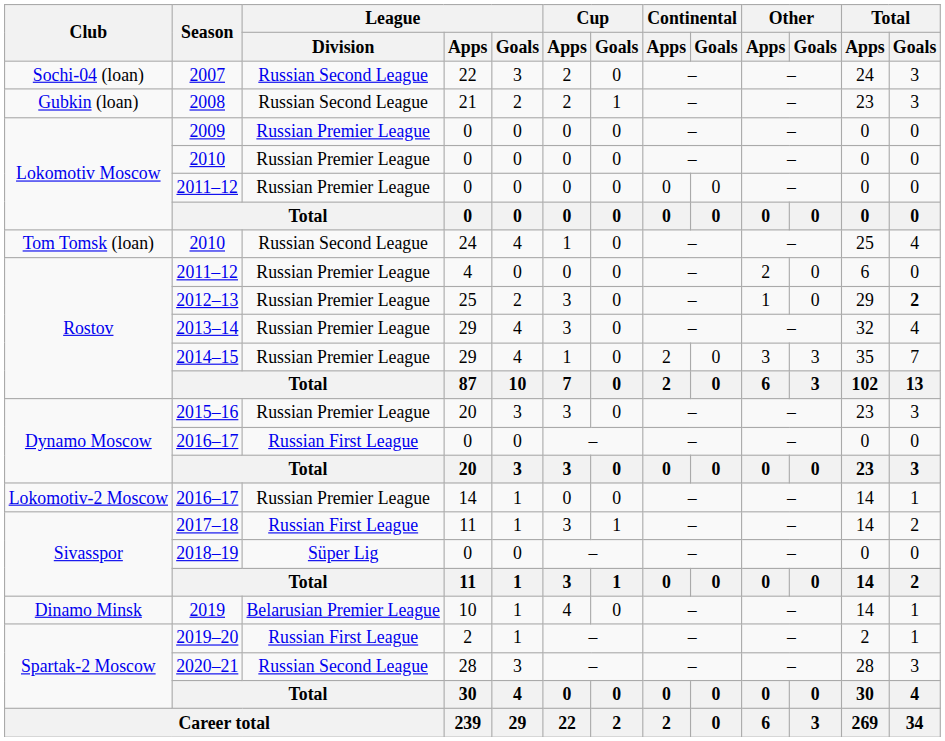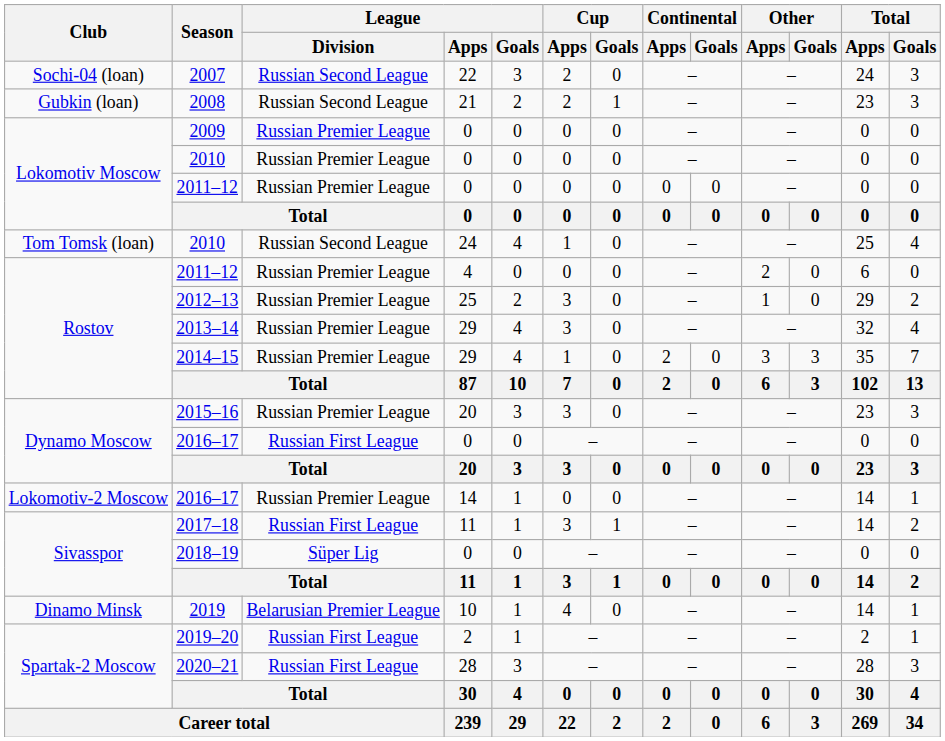 <table class="wikitable" style="text-align: center;">
 <tr>
 <th rowspan=2>Club</th>
 <th rowspan=2>Season</th>
 <th colspan=3>League</th>
 <th colspan=2>Cup</th>
 <th colspan=2>Continental</th>
 <th colspan=2>Other</th>
 <th colspan=2>Total</th>
 </tr>
 <tr>
 <th>Division</th>
 <th>Apps</th>
 <th>Goals</th>
 <th>Apps</th>
 <th>Goals</th>
 <th>Apps</th>
 <th>Goals</th>
 <th>Apps</th>
 <th>Goals</th>
 <th>Apps</th>
 <th>Goals</th>
 </tr>
 <tr>
 <td><a href='#'>Sochi-04</a> (loan)</td>
 <td><a href='#'>2007</a></td>
 <td><a href='#'>Russian Second League</a></td>
 <td>22</td>
 <td>3</td>
 <td>2</td>
 <td>0</td>
 <td colspan=2>–</td>
 <td colspan=2>–</td>
 <td>24</td>
 <td>3</td>
 </tr>
 <tr>
 <td><a href='#'>Gubkin</a> (loan)</td>
 <td><a href='#'>2008</a></td>
 <td>Russian Second League</td>
 <td>21</td>
 <td>2</td>
 <td>2</td>
 <td>1</td>
 <td colspan=2>–</td>
 <td colspan=2>–</td>
 <td>23</td>
 <td>3</td>
 </tr>
 <tr>
 <td rowspan="4"><a href='#'>Lokomotiv Moscow</a></td>
 <td><a href='#'>2009</a></td>
 <td><a href='#'>Russian Premier League</a></td>
 <td>0</td>
 <td>0</td>
 <td>0</td>
 <td>0</td>
 <td colspan=2>–</td>
 <td colspan=2>–</td>
 <td>0</td>
 <td>0</td>
 </tr>
 <tr>
 <td><a href='#'>2010</a></td>
 <td>Russian Premier League</td>
 <td>0</td>
 <td>0</td>
 <td>0</td>
 <td>0</td>
 <td colspan=2>–</td>
 <td colspan=2>–</td>
 <td>0</td>
 <td>0</td>
 </tr>
 <tr>
 <td><a href='#'>2011–12</a></td>
 <td>Russian Premier League</td>
 <td>0</td>
 <td>0</td>
 <td>0</td>
 <td>0</td>
 <td>0</td>
 <td>0</td>
 <td colspan=2>–</td>
 <td>0</td>
 <td>0</td>
 </tr>
 <tr>
 <th colspan=2>Total</th>
 <th>0</th>
 <th>0</th>
 <th>0</th>
 <th>0</th>
 <th>0</th>
 <th>0</th>
 <th>0</th>
 <th>0</th>
 <th>0</th>
 <th>0</th>
 </tr>
 <tr>
 <td><a href='#'>Tom Tomsk</a> (loan)</td>
 <td><a href='#'>2010</a></td>
 <td>Russian Second League</td>
 <td>24</td>
 <td>4</td>
 <td>1</td>
 <td>0</td>
 <td colspan=2>–</td>
 <td colspan=2>–</td>
 <td>25</td>
 <td>4</td>
 </tr>
 <tr>
 <td rowspan="5"><a href='#'>Rostov</a></td>
 <td><a href='#'>2011–12</a></td>
 <td>Russian Premier League</td>
 <td>4</td>
 <td>0</td>
 <td>0</td>
 <td>0</td>
 <td colspan=2>–</td>
 <td>2</td>
 <td>0</td>
 <td>6</td>
 <td>0</td>
 </tr>
 <tr>
 <td><a href='#'>2012–13</a></td>
 <td>Russian Premier League</td>
 <td>25</td>
 <td>2</td>
 <td>3</td>
 <td>0</td>
 <td colspan=2>–</td>
 <td>1</td>
 <td>0</td>
 <td>29</td>
-<td><strong>2</strong></td>
+<td>2</td>
 </tr>
 <tr>
 <td><a href='#'>2013–14</a></td>
 <td>Russian Premier League</td>
 <td>29</td>
 <td>4</td>
 <td>3</td>
 <td>0</td>
 <td colspan=2>–</td>
 <td colspan=2>–</td>
 <td>32</td>
 <td>4</td>
 </tr>
 <tr>
 <td><a href='#'>2014–15</a></td>
 <td>Russian Premier League</td>
 <td>29</td>
 <td>4</td>
 <td>1</td>
 <td>0</td>
 <td>2</td>
 <td>0</td>
 <td>3</td>
 <td>3</td>
 <td>35</td>
 <td>7</td>
 </tr>
 <tr>
 <th colspan=2>Total</th>
 <th>87</th>
 <th>10</th>
 <th>7</th>
 <th>0</th>
 <th>2</th>
 <th>0</th>
 <th>6</th>
 <th>3</th>
 <th>102</th>
 <th>13</th>
 </tr>
 <tr>
 <td rowspan="3"><a href='#'>Dynamo Moscow</a></td>
 <td><a href='#'>2015–16</a></td>
 <td>Russian Premier League</td>
 <td>20</td>
 <td>3</td>
 <td>3</td>
 <td>0</td>
 <td colspan=2>–</td>
 <td colspan=2>–</td>
 <td>23</td>
 <td>3</td>
 </tr>
 <tr>
 <td><a href='#'>2016–17</a></td>
 <td><a href='#'>Russian First League</a></td>
 <td>0</td>
 <td>0</td>
 <td colspan=2>–</td>
 <td colspan=2>–</td>
 <td colspan=2>–</td>
 <td>0</td>
 <td>0</td>
 </tr>
 <tr>
 <th colspan=2>Total</th>
 <th>20</th>
 <th>3</th>
 <th>3</th>
 <th>0</th>
 <th>0</th>
 <th>0</th>
 <th>0</th>
 <th>0</th>
 <th>23</th>
 <th>3</th>
 </tr>
 <tr>
 <td><a href='#'>Lokomotiv-2 Moscow</a></td>
 <td><a href='#'>2016–17</a></td>
 <td>Russian Premier League</td>
 <td>14</td>
 <td>1</td>
 <td>0</td>
 <td>0</td>
 <td colspan=2>–</td>
 <td colspan=2>–</td>
 <td>14</td>
 <td>1</td>
 </tr>
 <tr>
 <td rowspan="3"><a href='#'>Sivasspor</a></td>
 <td><a href='#'>2017–18</a></td>
 <td><a href='#'>Russian First League</a></td>
 <td>11</td>
 <td>1</td>
 <td>3</td>
 <td>1</td>
 <td colspan=2>–</td>
 <td colspan=2>–</td>
 <td>14</td>
 <td>2</td>
 </tr>
 <tr>
 <td><a href='#'>2018–19</a></td>
 <td><a href='#'>Süper Lig</a></td>
 <td>0</td>
 <td>0</td>
 <td colspan=2>–</td>
 <td colspan=2>–</td>
 <td colspan=2>–</td>
 <td>0</td>
 <td>0</td>
 </tr>
 <tr>
 <th colspan=2>Total</th>
 <th>11</th>
 <th>1</th>
 <th>3</th>
 <th>1</th>
 <th>0</th>
 <th>0</th>
 <th>0</th>
 <th>0</th>
 <th>14</th>
 <th>2</th>
 </tr>
 <tr>
 <td><a href='#'>Dinamo Minsk</a></td>
 <td><a href='#'>2019</a></td>
 <td><a href='#'>Belarusian Premier League</a></td>
 <td>10</td>
 <td>1</td>
 <td>4</td>
 <td>0</td>
 <td colspan=2>–</td>
 <td colspan=2>–</td>
 <td>14</td>
 <td>1</td>
 </tr>
 <tr>
 <td rowspan="3"><a href='#'>Spartak-2 Moscow</a></td>
 <td><a href='#'>2019–20</a></td>
 <td><a href='#'>Russian First League</a></td>
 <td>2</td>
 <td>1</td>
 <td colspan=2>–</td>
 <td colspan=2>–</td>
 <td colspan=2>–</td>
 <td>2</td>
 <td>1</td>
 </tr>
 <tr>
 <td><a href='#'>2020–21</a></td>
-<td><a href='#'>Russian Second League</a></td>
+<td><a href='#'>Russian First League</a></td>
 <td>28</td>
 <td>3</td>
 <td colspan=2>–</td>
 <td colspan=2>–</td>
 <td colspan=2>–</td>
 <td>28</td>
 <td>3</td>
 </tr>
 <tr>
 <th colspan=2>Total</th>
 <th>30</th>
 <th>4</th>
 <th>0</th>
 <th>0</th>
 <th>0</th>
 <th>0</th>
 <th>0</th>
 <th>0</th>
 <th>30</th>
 <th>4</th>
 </tr>
 <tr>
 <th colspan=3>Career total</th>
 <th>239</th>
 <th>29</th>
 <th>22</th>
 <th>2</th>
 <th>2</th>
 <th>0</th>
 <th>6</th>
 <th>3</th>
 <th>269</th>
 <th>34</th>
 </tr>
 </table>
